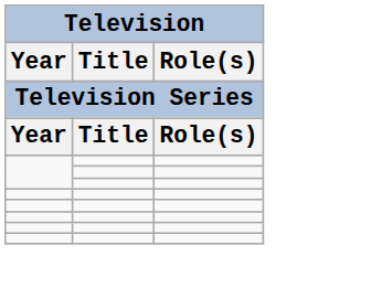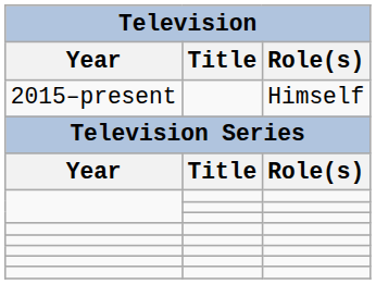 <table class="wikitable" style="font-size: 102%;">
 <tr>
 <th colspan=3 style="background:LightSteelBlue;">Television</th>
 </tr>
 <tr>
 <th>Year</th>
 <th>Title</th>
 <th>Role(s)</th>
+</tr>
+<tr>
+<td rowspan= "1">2015–present</td>
+<td></td>
+<td>Himself</td>
 </tr>
 <tr>
 <th colspan=3 style="background:LightSteelBlue;">Television Series</th>
 </tr>
 <tr>
 <th>Year</th>
 <th>Title</th>
 <th>Role(s)</th>
 </tr>
 <tr>
 <td rowspan="3"></td>
 <td></td>
 <td></td>
 </tr>
 <tr>
 <td></td>
 <td></td>
 </tr>
 <tr>
 <td></td>
 <td></td>
 </tr>
 <tr>
 <td></td>
 <td></td>
 <td></td>
 </tr>
 <tr>
 <td></td>
 <td></td>
 <td></td>
 </tr>
 <tr>
 <td></td>
 <td></td>
 <td></td>
 </tr>
 <tr>
 <td></td>
 <td></td>
 <td></td>
 </tr>
 <tr>
 <td></td>
 <td></td>
 <td></td>
 </tr>
 </table>
